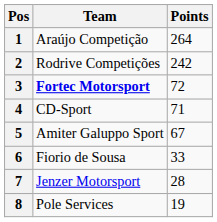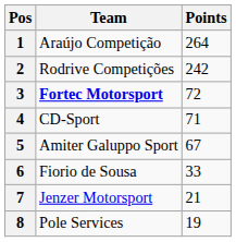 <table class="wikitable" style="font-size:85%">
 <tr>
 <th>Pos</th>
 <th>Team</th>
 <th>Points</th>
 </tr>
 <tr>
 <th>1</th>
 <td>Araújo Competição</td>
 <td>264</td>
 </tr>
 <tr>
 <th>2</th>
 <td>Rodrive Competições</td>
 <td>242</td>
 </tr>
 <tr>
 <th>3</th>
 <td><strong><a href='#'>Fortec Motorsport</a></strong></td>
 <td>72</td>
 </tr>
 <tr>
 <th>4</th>
 <td>CD-Sport</td>
 <td>71</td>
 </tr>
 <tr>
 <th>5</th>
 <td>Amiter Galuppo Sport</td>
 <td>67</td>
 </tr>
 <tr>
 <th>6</th>
 <td>Fiorio de Sousa</td>
 <td>33</td>
 </tr>
 <tr>
 <th>7</th>
 <td><a href='#'>Jenzer Motorsport</a></td>
-<td>28</td>
+<td>21</td>
 </tr>
 <tr>
 <th>8</th>
 <td>Pole Services</td>
 <td>19</td>
 </tr>
 </table>
